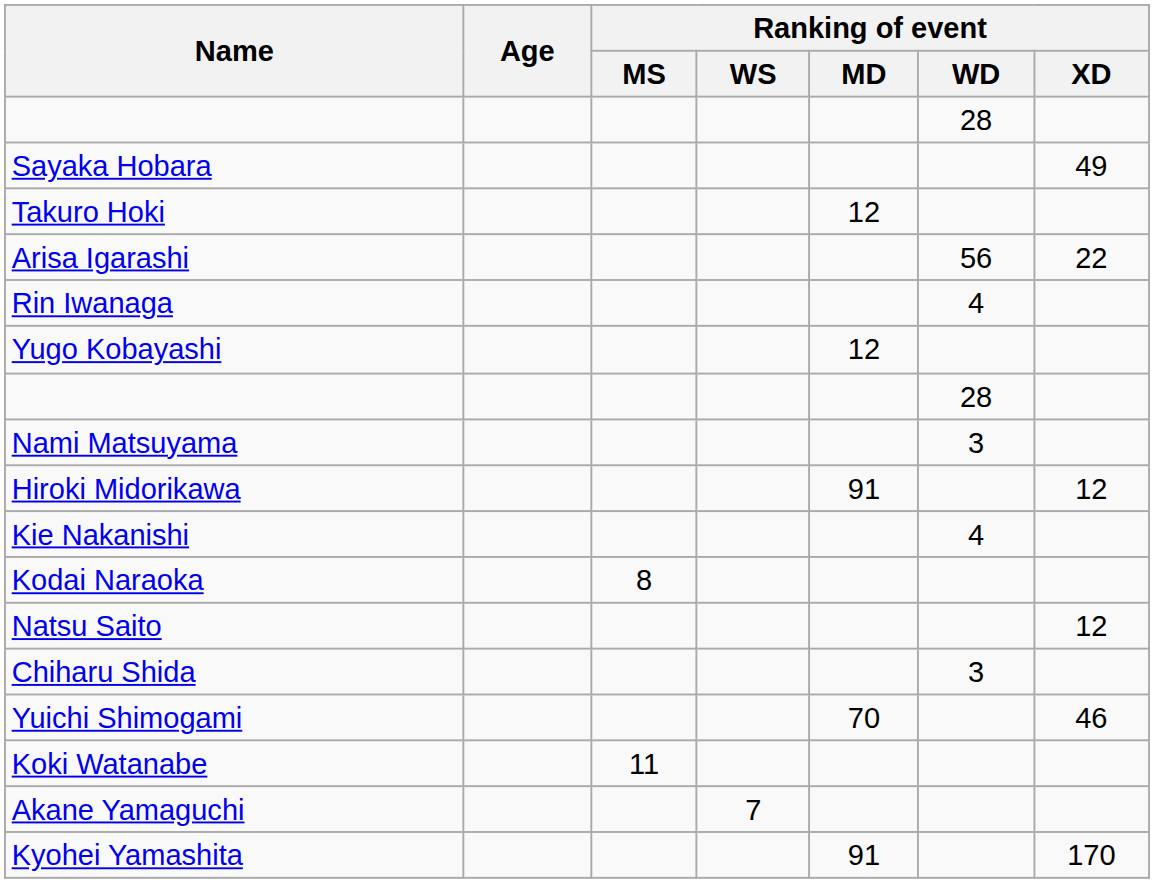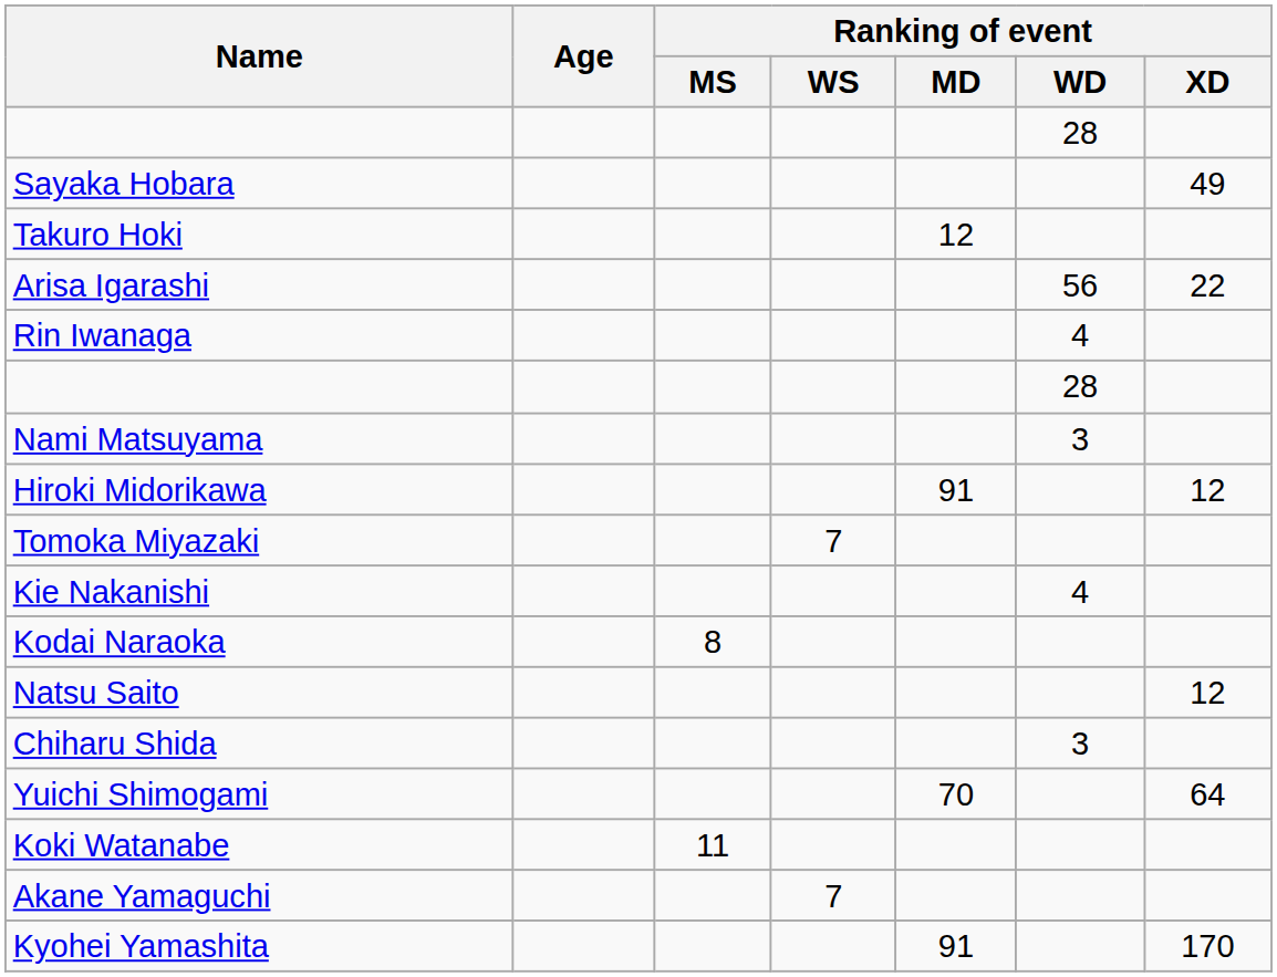 <table class="wikitable" style="width:600px; font-size:95%; text-align:center">
 <tr>
 <th rowspan="2" align="left">Name</th>
 <th rowspan="2" align="left">Age</th>
 <th colspan="5" align="center">Ranking of event</th>
 </tr>
 <tr>
 <th align="left">MS</th>
 <th align="left">WS</th>
 <th align="left">MD</th>
 <th align="left">WD</th>
 <th align="left">XD</th>
 </tr>
 <tr>
 <td align="left"></td>
 <td align="left"></td>
 <td></td>
 <td></td>
 <td></td>
 <td>28</td>
 <td></td>
 </tr>
 <tr>
 <td align="left"><a href='#'>Sayaka Hobara</a></td>
 <td align="left"></td>
 <td></td>
 <td></td>
 <td></td>
 <td></td>
 <td>49</td>
 </tr>
 <tr>
 <td align="left"><a href='#'>Takuro Hoki</a></td>
 <td align="left"></td>
 <td></td>
 <td></td>
 <td>12</td>
 <td></td>
 <td></td>
 </tr>
 <tr>
 <td align="left"><a href='#'>Arisa Igarashi</a></td>
 <td align="left"></td>
 <td></td>
 <td></td>
 <td></td>
 <td>56</td>
 <td>22</td>
 </tr>
 <tr>
 <td align="left"><a href='#'>Rin Iwanaga</a></td>
 <td align="left"></td>
 <td></td>
 <td></td>
 <td></td>
 <td>4</td>
 <td></td>
 </tr>
 <tr>
-<td align="left"><a href='#'>Yugo Kobayashi</a></td>
-<td align="left"></td>
-<td></td>
-<td></td>
-<td>12</td>
-<td></td>
-<td></td>
-</tr>
-<tr>
 <td align="left"></td>
 <td align="left"></td>
 <td></td>
 <td></td>
 <td></td>
 <td>28</td>
 <td></td>
 </tr>
 <tr>
 <td align="left"><a href='#'>Nami Matsuyama</a></td>
 <td align="left"></td>
 <td></td>
 <td></td>
 <td></td>
 <td>3</td>
 <td></td>
 </tr>
 <tr>
 <td align="left"><a href='#'>Hiroki Midorikawa</a></td>
 <td align="left"></td>
 <td></td>
 <td></td>
 <td>91</td>
 <td></td>
 <td>12</td>
+</tr>
+<tr>
+<td align="left"><a href='#'>Tomoka Miyazaki</a></td>
+<td align="left"></td>
+<td></td>
+<td>7</td>
+<td></td>
+<td></td>
+<td></td>
 </tr>
 <tr>
 <td align="left"><a href='#'>Kie Nakanishi</a></td>
 <td align="left"></td>
 <td></td>
 <td></td>
 <td></td>
 <td>4</td>
 <td></td>
 </tr>
 <tr>
 <td align="left"><a href='#'>Kodai Naraoka</a></td>
 <td align="left"></td>
 <td>8</td>
 <td></td>
 <td></td>
 <td></td>
 <td></td>
 </tr>
 <tr>
 <td align="left"><a href='#'>Natsu Saito</a></td>
 <td align="left"></td>
 <td></td>
 <td></td>
 <td></td>
 <td></td>
 <td>12</td>
 </tr>
 <tr>
 <td align="left"><a href='#'>Chiharu Shida</a></td>
 <td align="left"></td>
 <td></td>
 <td></td>
 <td></td>
 <td>3</td>
 <td></td>
 </tr>
 <tr>
 <td align="left"><a href='#'>Yuichi Shimogami</a></td>
 <td align="left"></td>
 <td></td>
 <td></td>
 <td>70</td>
 <td></td>
-<td>46</td>
+<td>64</td>
 </tr>
 <tr>
 <td align="left"><a href='#'>Koki Watanabe</a></td>
 <td align="left"></td>
 <td>11</td>
 <td></td>
 <td></td>
 <td></td>
 <td></td>
 </tr>
 <tr>
 <td align="left"><a href='#'>Akane Yamaguchi</a></td>
 <td align="left"></td>
 <td></td>
 <td>7</td>
 <td></td>
 <td></td>
 <td></td>
 </tr>
 <tr>
 <td align="left"><a href='#'>Kyohei Yamashita</a></td>
 <td align="left"></td>
 <td></td>
 <td></td>
 <td>91</td>
 <td></td>
 <td>170</td>
 </tr>
 </table>
